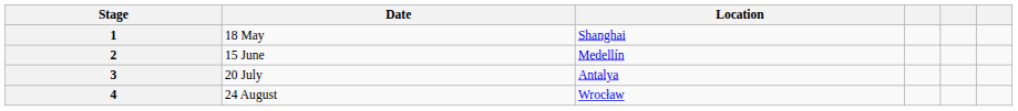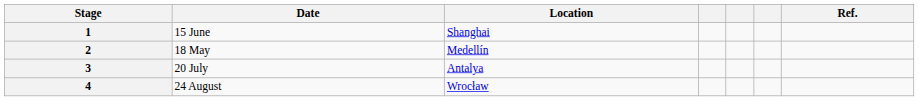 <table class="wikitable" style="width:100%">
 <tr>
 <th>Stage</th>
 <th>Date</th>
 <th>Location</th>
 <th></th>
 <th></th>
 <th></th>
+<th>Ref.</th>
 </tr>
 <tr>
 <th>1</th>
-<td>18 May</td>
+<td>15 June</td>
 <td> <a href='#'>Shanghai</a></td>
+<td></td>
 <td></td>
 <td></td>
 <td></td>
 </tr>
 <tr>
 <th>2</th>
-<td>15 June</td>
+<td>18 May</td>
 <td> <a href='#'>Medellín</a></td>
 <td></td>
 <td></td>
 <td></td>
+<td> </td>
 </tr>
 <tr>
 <th>3</th>
 <td>20 July</td>
 <td> <a href='#'>Antalya</a></td>
 <td></td>
 <td></td>
 <td></td>
+<td> </td>
 </tr>
 <tr>
 <th>4</th>
 <td>24 August</td>
 <td> <a href='#'>Wrocław</a></td>
 <td></td>
 <td></td>
 <td></td>
+<td> </td>
 </tr>
 </table>
